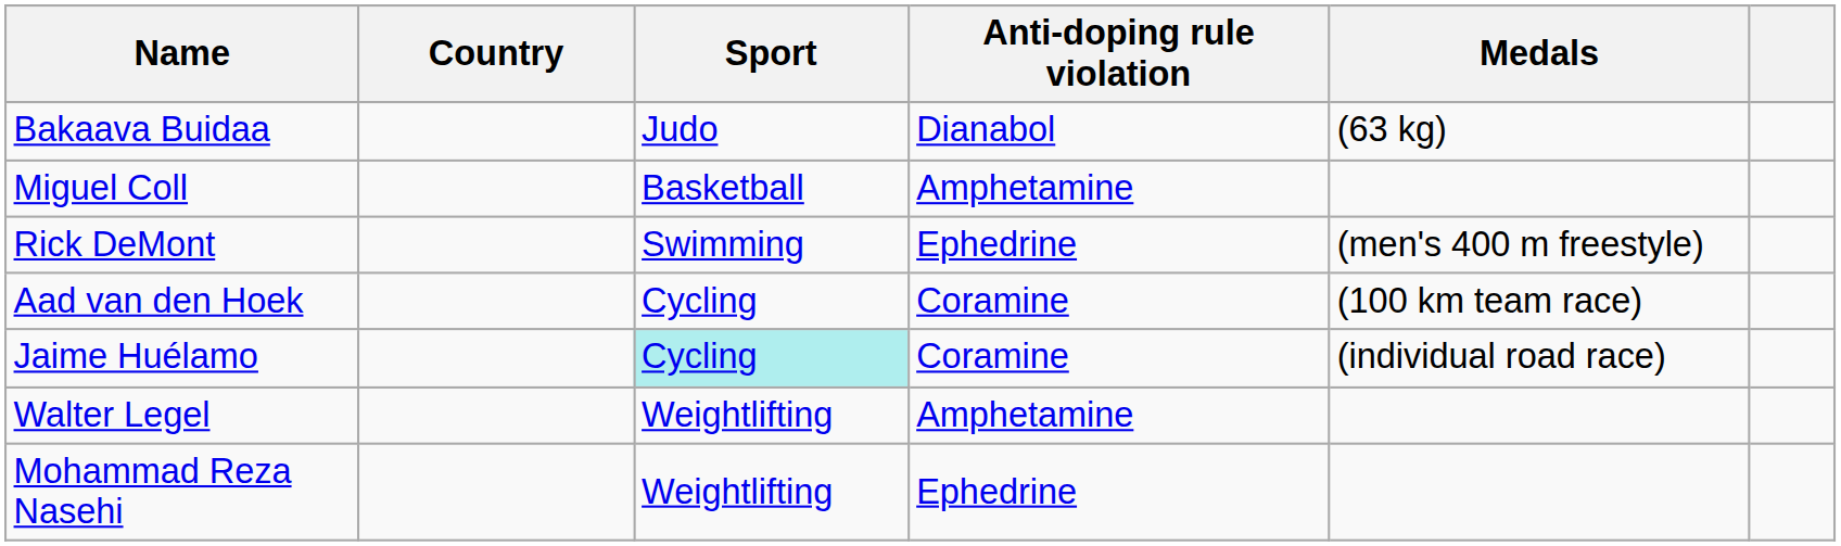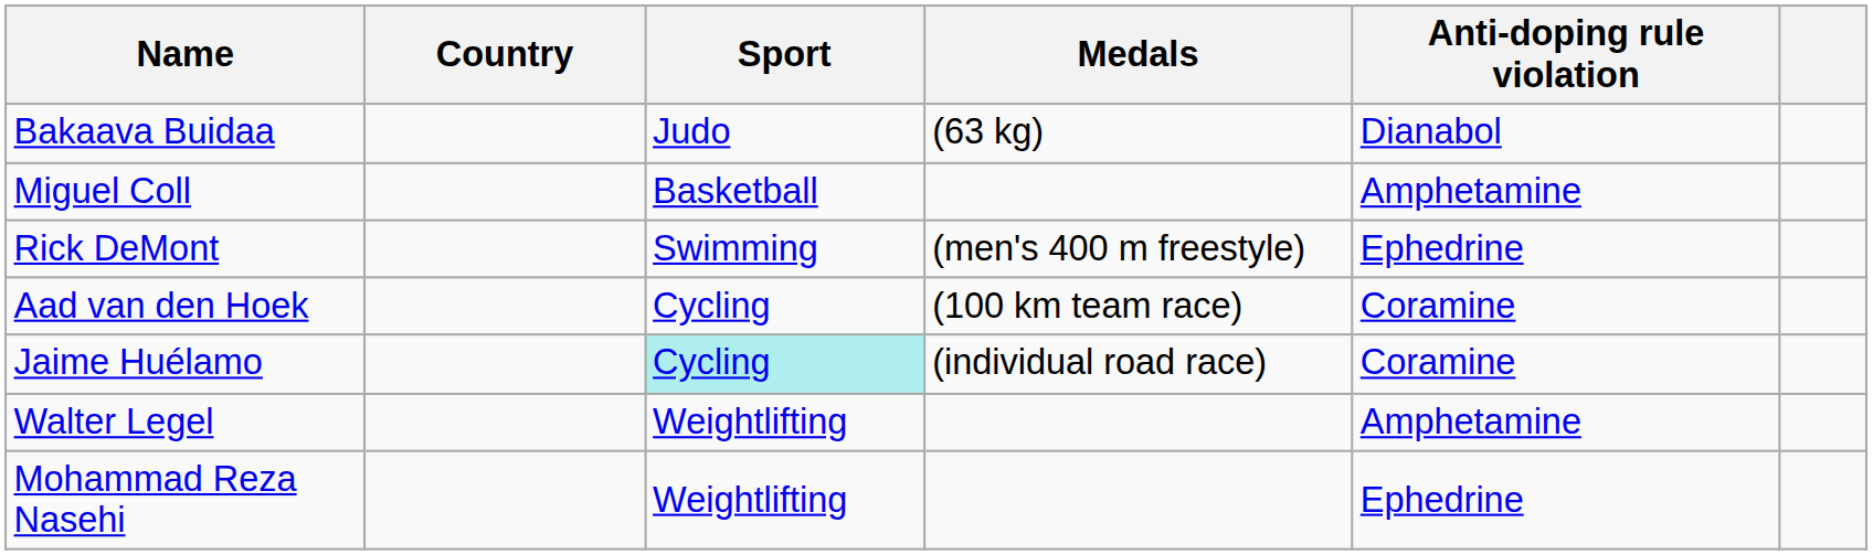 <table class="wikitable sortable" style="font-size:98%;">
 <tr>
 <th style="width:150px;">Name</th>
 <th style="width:115px;">Country</th>
 <th style="width:115px;">Sport</th>
+<th style="width:180px;">Medals</th>
 <th style="width:180px;">Anti-doping rule violation</th>
-<th style="width:180px;">Medals</th>
 <th style="width:30px;" class="unsortable"></th>
 </tr>
 <tr>
 <td><a href='#'>Bakaava Buidaa</a></td>
 <td></td>
 <td><a href='#'>Judo</a></td>
+<td> (63 kg)</td>
 <td><a href='#'>Dianabol</a></td>
-<td> (63 kg)</td>
 <td></td>
 </tr>
 <tr>
 <td><a href='#'>Miguel Coll</a></td>
 <td></td>
 <td><a href='#'>Basketball</a></td>
+<td></td>
 <td><a href='#'>Amphetamine</a></td>
-<td></td>
 <td></td>
 </tr>
 <tr>
 <td><a href='#'>Rick DeMont</a></td>
 <td></td>
 <td><a href='#'>Swimming</a></td>
+<td> (men's 400 m freestyle)</td>
 <td><a href='#'>Ephedrine</a></td>
-<td> (men's 400 m freestyle)</td>
 <td></td>
 </tr>
 <tr>
 <td><a href='#'>Aad van den Hoek</a></td>
 <td></td>
 <td><a href='#'>Cycling</a></td>
+<td> (100 km team race)</td>
 <td><a href='#'>Coramine</a></td>
-<td> (100 km team race)</td>
 <td></td>
 </tr>
 <tr>
 <td><a href='#'>Jaime Huélamo</a></td>
 <td></td>
 <td style="background: paleturquoise;"><a href='#'>Cycling</a></td>
+<td> (individual road race)</td>
 <td><a href='#'>Coramine</a></td>
-<td> (individual road race)</td>
 <td></td>
 </tr>
 <tr>
 <td><a href='#'>Walter Legel</a></td>
 <td></td>
 <td><a href='#'>Weightlifting</a></td>
+<td></td>
 <td><a href='#'>Amphetamine</a></td>
-<td></td>
 <td></td>
 </tr>
 <tr>
 <td><a href='#'>Mohammad Reza Nasehi</a></td>
 <td></td>
 <td><a href='#'>Weightlifting</a></td>
+<td></td>
 <td><a href='#'>Ephedrine</a></td>
-<td></td>
 <td></td>
 </tr>
 </table>
